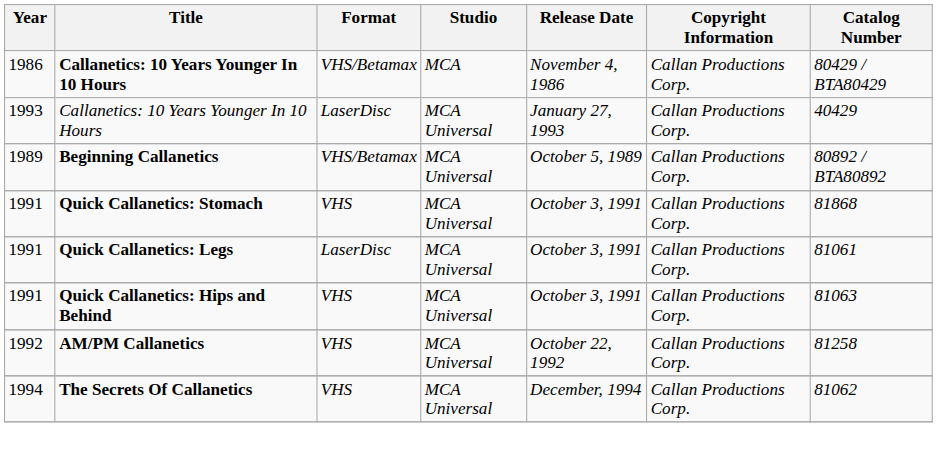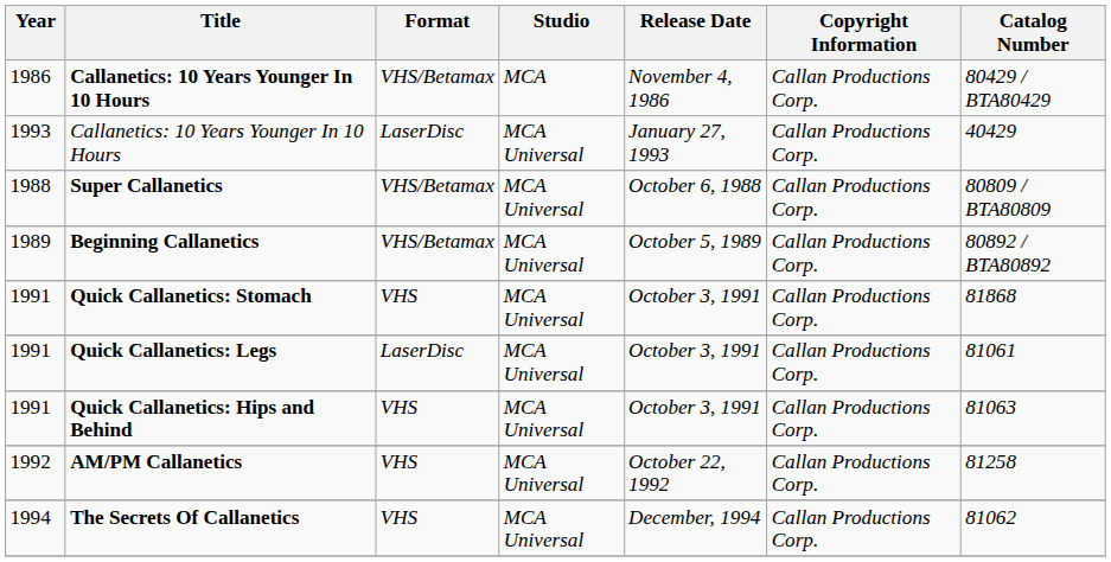 <table class="wikitable">
 <tr>
 <th align="left" valign="top" width="40">Year</th>
 <th align="left" valign="top">Title</th>
 <th align="left" valign="top">Format</th>
 <th align="left" valign="top">Studio</th>
 <th align="left" valign="top">Release Date</th>
 <th align="left" valign="top">Copyright Information</th>
 <th align="left" valign="top">Catalog Number</th>
 </tr>
 <tr>
 <td align="left" valign="top">1986</td>
 <td align="left" valign="top"><strong>Callanetics: 10 Years Younger In 10 Hours</strong></td>
 <td align="left" valign="top"><em>VHS/Betamax</em></td>
 <td align="left" valign="top"><em>MCA</em></td>
 <td align="left" valign="top"><em>November 4, 1986</em></td>
 <td align="left" valign="top"><em>Callan Productions Corp.</em></td>
 <td align="left" valign="top"><em>80429 / BTA80429</em></td>
 </tr>
 <tr>
 <td align="left" valign="top">1993</td>
 <td align="left" valign="top"><em>Callanetics: 10 Years Younger In 10 Hours</em></td>
 <td align="left" valign="top"><em>LaserDisc</em></td>
 <td align="left" valign="top"><em>MCA Universal</em></td>
 <td align="left" valign="top"><em>January 27, 1993</em></td>
 <td align="left" valign="top"><em>Callan Productions Corp.</em></td>
 <td align="left" valign="top"><em>40429</em></td>
 </tr>
 <tr>
+</tr>
+<tr>
+<td align="left" valign="top">1988</td>
+<td align="left" valign="top"><strong>Super Callanetics</strong></td>
+<td align="left" valign="top"><em>VHS/Betamax</em></td>
+<td align="left" valign="top"><em>MCA Universal</em></td>
+<td align="left" valign="top"><em>October 6, 1988</em></td>
+<td align="left" valign="top"><em>Callan Productions Corp.</em></td>
+<td align="left" valign="top"><em>80809 / BTA80809</em></td>
 </tr>
 <tr>
 </tr>
 <tr>
 <td align="left" valign="top">1989</td>
 <td align="left" valign="top"><strong>Beginning Callanetics</strong></td>
 <td align="left" valign="top"><em>VHS/Betamax</em></td>
 <td align="left" valign="top"><em>MCA Universal</em></td>
 <td align="left" valign="top"><em>October 5, 1989</em></td>
 <td align="left" valign="top"><em>Callan Productions Corp.</em></td>
 <td align="left" valign="top"><em>80892 / BTA80892</em></td>
 </tr>
 <tr>
 </tr>
 <tr>
 <td align="left" valign="top">1991</td>
 <td align="left" valign="top"><strong>Quick Callanetics: Stomach</strong></td>
 <td align="left" valign="top"><em>VHS</em></td>
 <td align="left" valign="top"><em>MCA Universal</em></td>
 <td align="left" valign="top"><em>October 3, 1991</em></td>
 <td align="left" valign="top"><em>Callan Productions Corp.</em></td>
 <td align="left" valign="top"><em>81868</em></td>
 </tr>
 <tr>
 </tr>
 <tr>
 <td align="left" valign="top">1991</td>
 <td align="left" valign="top"><strong>Quick Callanetics: Legs</strong></td>
 <td align="left" valign="top"><em>LaserDisc</em></td>
 <td align="left" valign="top"><em>MCA Universal</em></td>
 <td align="left" valign="top"><em>October 3, 1991</em></td>
 <td align="left" valign="top"><em>Callan Productions Corp.</em></td>
 <td align="left" valign="top"><em>81061</em></td>
 </tr>
 <tr>
 </tr>
 <tr>
 <td align="left" valign="top">1991</td>
 <td align="left" valign="top"><strong>Quick Callanetics: Hips and Behind</strong></td>
 <td align="left" valign="top"><em>VHS</em></td>
 <td align="left" valign="top"><em>MCA Universal</em></td>
 <td align="left" valign="top"><em>October 3, 1991</em></td>
 <td align="left" valign="top"><em>Callan Productions Corp.</em></td>
 <td align="left" valign="top"><em>81063</em></td>
 </tr>
 <tr>
 </tr>
 <tr>
 <td align="left" valign="top">1992</td>
 <td align="left" valign="top"><strong>AM/PM Callanetics</strong></td>
 <td align="left" valign="top"><em>VHS</em></td>
 <td align="left" valign="top"><em>MCA Universal</em></td>
 <td align="left" valign="top"><em>October 22, 1992</em></td>
 <td align="left" valign="top"><em>Callan Productions Corp.</em></td>
 <td align="left" valign="top"><em>81258</em></td>
 </tr>
 <tr>
 </tr>
 <tr>
 <td align="left" valign="top">1994</td>
 <td align="left" valign="top"><strong>The Secrets Of Callanetics</strong></td>
 <td align="left" valign="top"><em>VHS</em></td>
 <td align="left" valign="top"><em>MCA Universal</em></td>
 <td align="left" valign="top"><em>December, 1994</em></td>
 <td align="left" valign="top"><em>Callan Productions Corp.</em></td>
 <td align="left" valign="top"><em>81062</em></td>
 </tr>
 <tr>
 </tr>
 </table>
